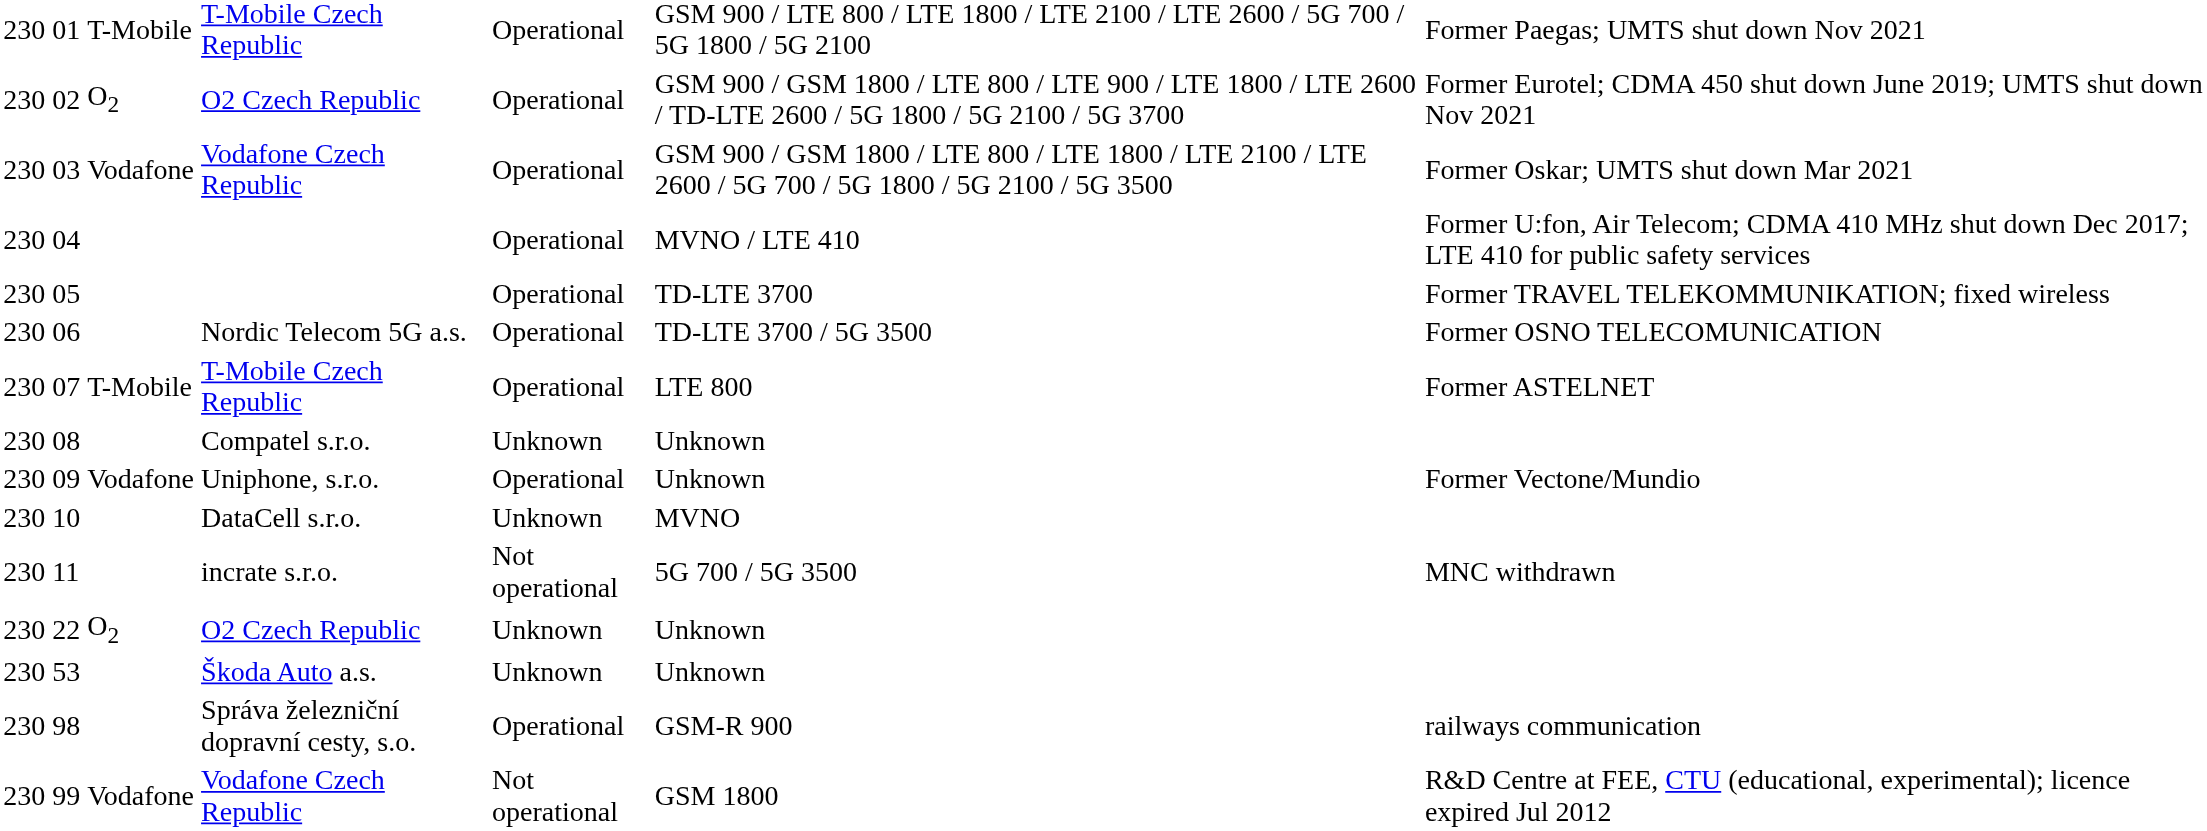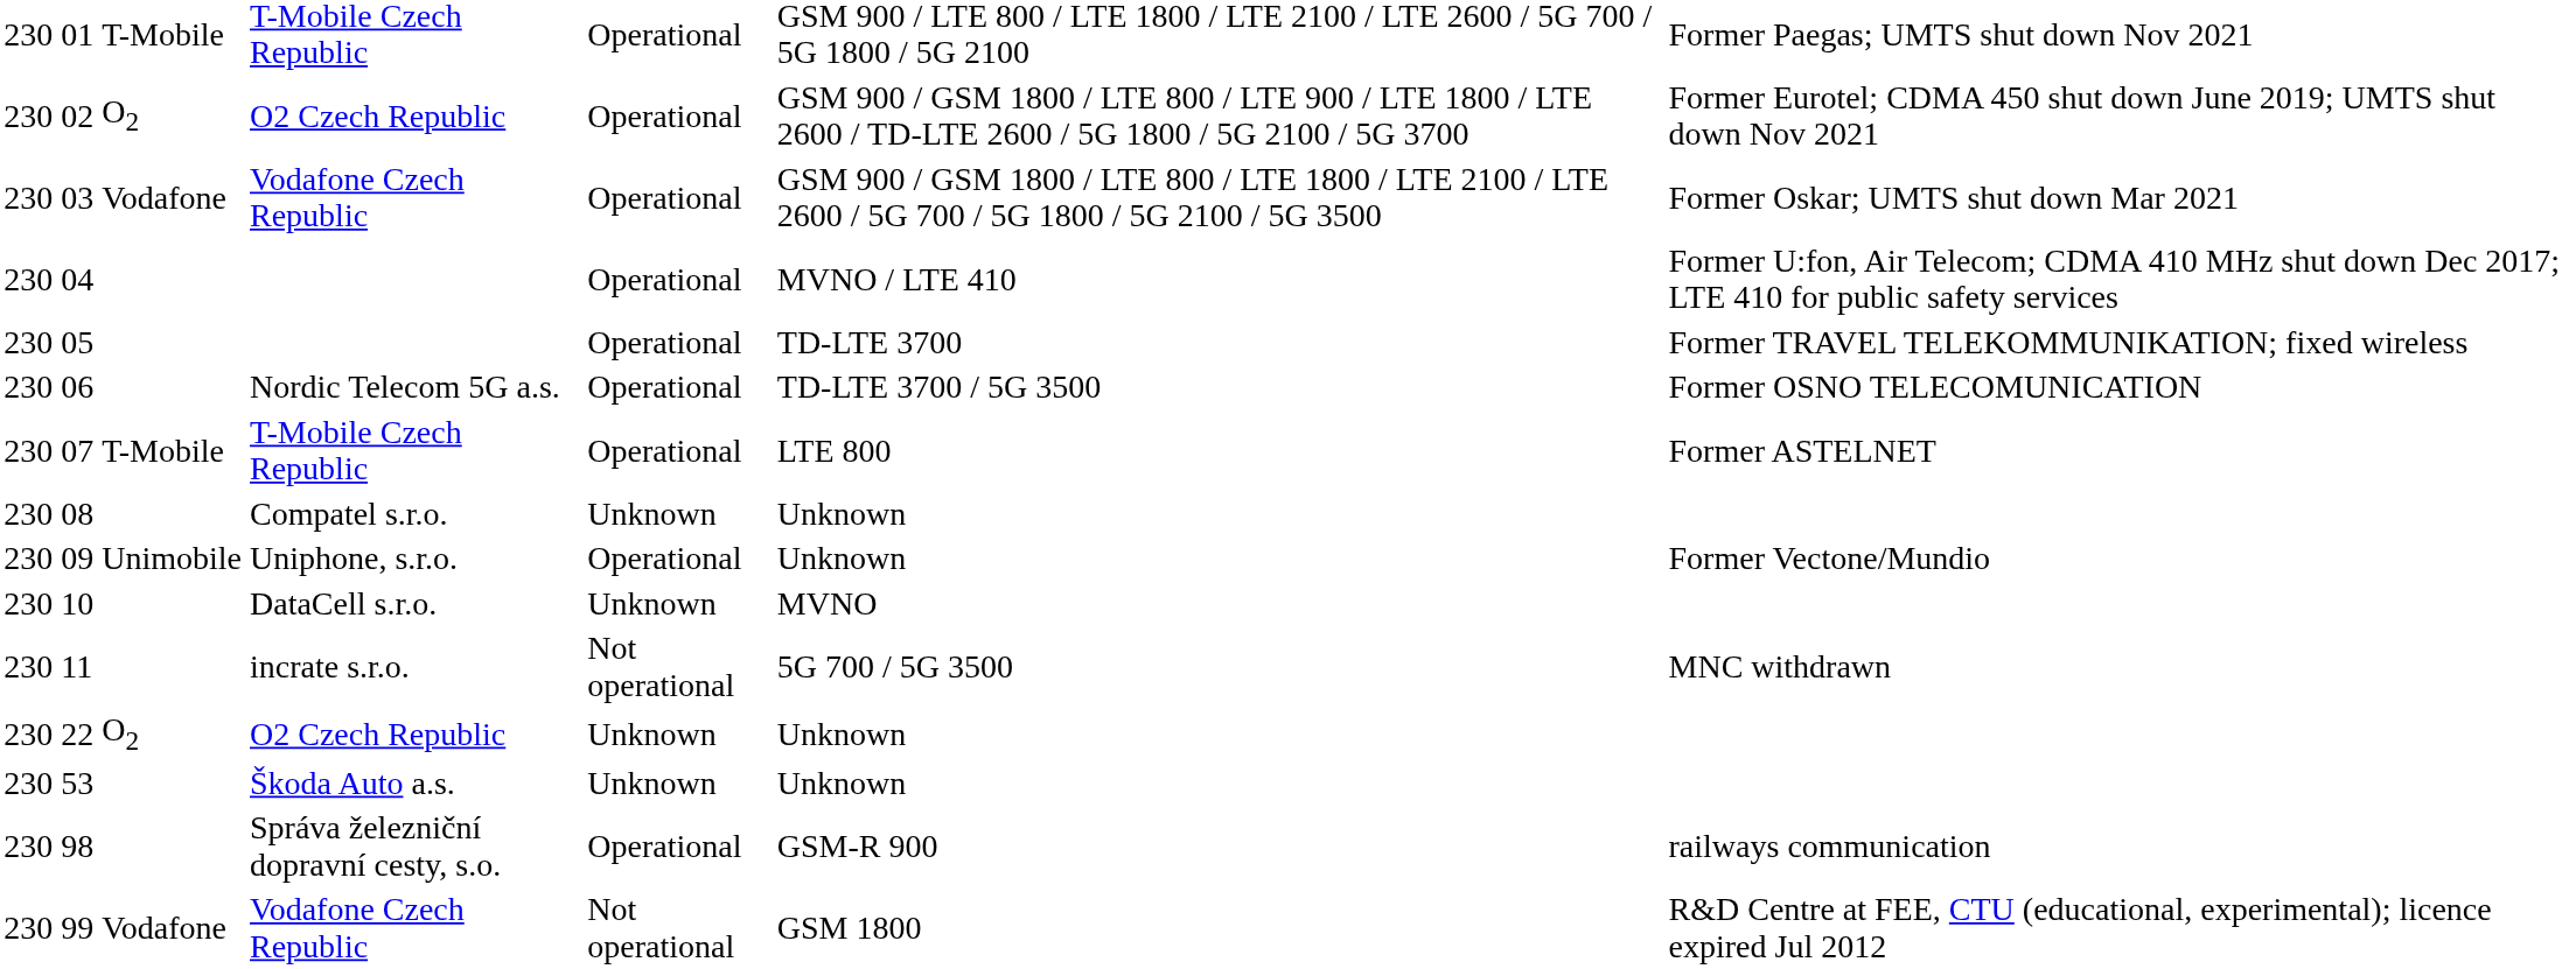 <table>
 <tr>
 <td>230</td>
 <td>01</td>
 <td>T-Mobile</td>
 <td><a href='#'>T-Mobile Czech Republic</a></td>
 <td>Operational</td>
 <td>GSM 900 / LTE 800 / LTE 1800 / LTE 2100 / LTE 2600 / 5G 700 / 5G 1800 / 5G 2100</td>
 <td>Former Paegas; UMTS shut down Nov 2021</td>
 </tr>
 <tr>
 <td>230</td>
 <td>02</td>
 <td>O<sub>2</sub></td>
 <td><a href='#'>O2 Czech Republic</a></td>
 <td>Operational</td>
 <td>GSM 900 / GSM 1800 / LTE 800 / LTE 900 / LTE 1800 / LTE 2600 / TD-LTE 2600 / 5G 1800 / 5G 2100 / 5G 3700</td>
 <td>Former Eurotel; CDMA 450 shut down June 2019; UMTS shut down Nov 2021</td>
 </tr>
 <tr>
 <td>230</td>
 <td>03</td>
 <td>Vodafone</td>
 <td><a href='#'>Vodafone Czech Republic</a></td>
 <td>Operational</td>
 <td>GSM 900 / GSM 1800 / LTE 800 / LTE 1800 / LTE 2100 / LTE 2600 / 5G 700 / 5G 1800 / 5G 2100 / 5G 3500</td>
 <td>Former Oskar; UMTS shut down Mar 2021</td>
 </tr>
 <tr>
 <td>230</td>
 <td>04</td>
 <td></td>
 <td></td>
 <td>Operational</td>
 <td>MVNO / LTE 410</td>
 <td>Former U:fon, Air Telecom; CDMA 410 MHz shut down Dec 2017; LTE 410 for public safety services</td>
 </tr>
 <tr>
 <td>230</td>
 <td>05</td>
 <td></td>
 <td></td>
 <td>Operational</td>
 <td>TD-LTE 3700</td>
 <td>Former TRAVEL TELEKOMMUNIKATION; fixed wireless</td>
 </tr>
 <tr>
 <td>230</td>
 <td>06</td>
 <td></td>
 <td>Nordic Telecom 5G a.s.</td>
 <td>Operational</td>
 <td>TD-LTE 3700 / 5G 3500</td>
 <td>Former OSNO TELECOMUNICATION</td>
 </tr>
 <tr>
 <td>230</td>
 <td>07</td>
 <td>T-Mobile</td>
 <td><a href='#'>T-Mobile Czech Republic</a></td>
 <td>Operational</td>
 <td>LTE 800</td>
 <td>Former ASTELNET</td>
 </tr>
 <tr>
 <td>230</td>
 <td>08</td>
 <td></td>
 <td>Compatel s.r.o.</td>
 <td>Unknown</td>
 <td>Unknown</td>
 <td></td>
 </tr>
 <tr>
 <td>230</td>
 <td>09</td>
-<td>Vodafone</td>
+<td>Unimobile</td>
 <td>Uniphone, s.r.o.</td>
 <td>Operational</td>
 <td>Unknown</td>
 <td>Former Vectone/Mundio</td>
 </tr>
 <tr>
 <td>230</td>
 <td>10</td>
 <td></td>
 <td>DataCell s.r.o.</td>
 <td>Unknown</td>
 <td>MVNO</td>
 <td></td>
 </tr>
 <tr>
 <td>230</td>
 <td>11</td>
 <td></td>
 <td>incrate s.r.o.</td>
 <td>Not operational</td>
 <td>5G 700 / 5G 3500</td>
 <td> MNC withdrawn</td>
 </tr>
 <tr>
 <td>230</td>
 <td>22</td>
 <td>O<sub>2</sub></td>
 <td><a href='#'>O2 Czech Republic</a></td>
 <td>Unknown</td>
 <td>Unknown</td>
 <td></td>
 </tr>
 <tr>
 <td>230</td>
 <td>53</td>
 <td></td>
 <td><a href='#'>Škoda Auto</a> a.s.</td>
 <td>Unknown</td>
 <td>Unknown</td>
 <td></td>
 </tr>
 <tr>
 <td>230</td>
 <td>98</td>
 <td></td>
 <td>Správa železniční dopravní cesty, s.o.</td>
 <td>Operational</td>
 <td>GSM-R 900</td>
 <td>railways communication</td>
 </tr>
 <tr>
 <td>230</td>
 <td>99</td>
 <td>Vodafone</td>
 <td><a href='#'>Vodafone Czech Republic</a></td>
 <td>Not operational</td>
 <td>GSM 1800</td>
 <td>R&D Centre at FEE, <a href='#'>CTU</a> (educational, experimental); licence expired Jul 2012</td>
 </tr>
 </table>
